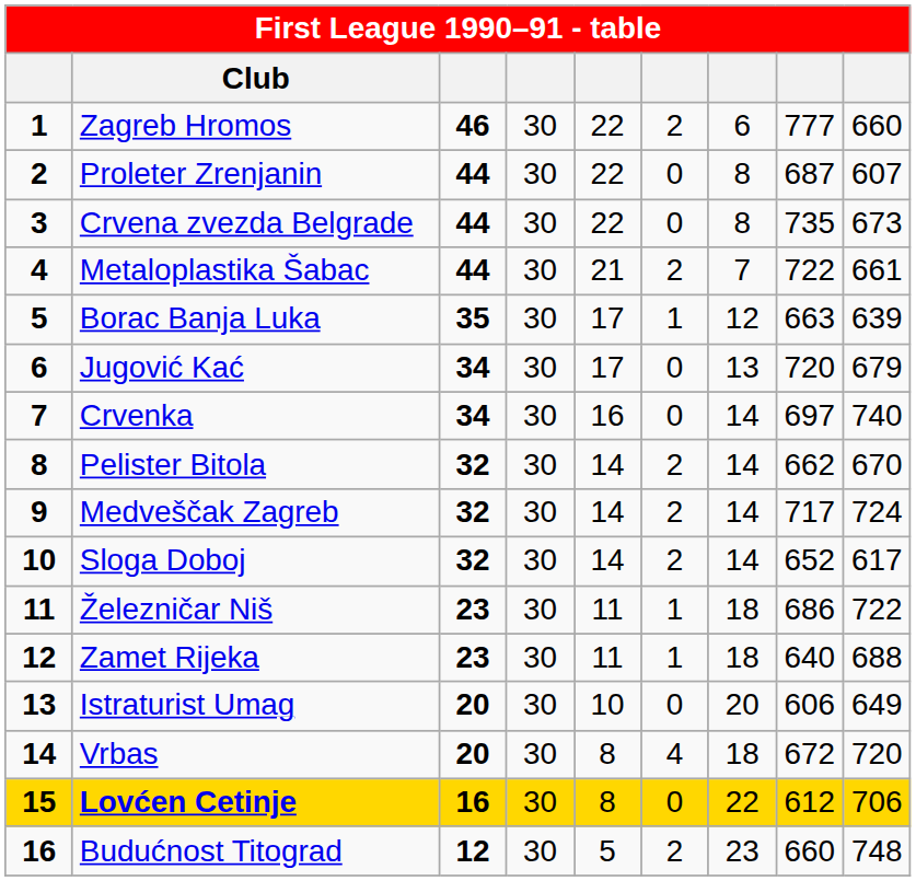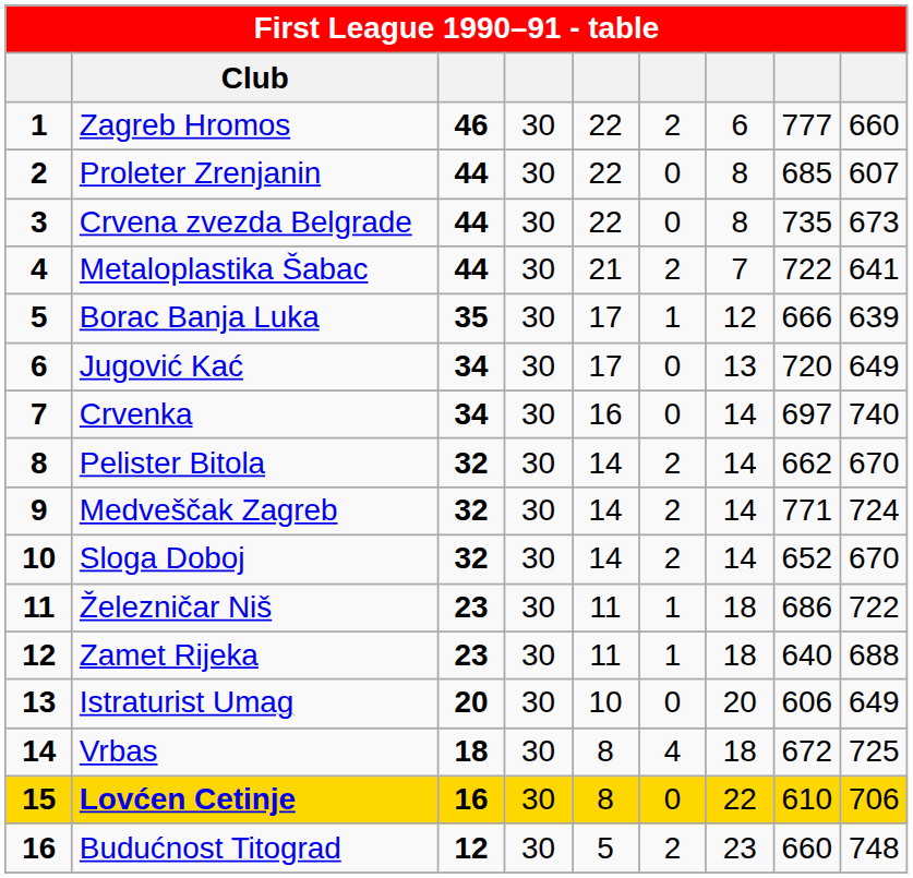 <table class="wikitable" style="text-align:center">
 <tr>
 <th colspan=10 style="background:red;color:white;">First League 1990–91 - table</th>
 </tr>
 <tr>
 <th width=28></th>
 <th width=185>Club</th>
 <th width=28></th>
 <th width=28></th>
 <th width=28></th>
 <th width=28></th>
 <th width=28></th>
 <th width=28></th>
 <th width=28></th>
 </tr>
 <tr>
 <td><strong>1</strong></td>
 <td align=left><a href='#'>Zagreb Hromos</a></td>
 <td><strong>46</strong></td>
 <td>30</td>
 <td>22</td>
 <td>2</td>
 <td>6</td>
 <td>777</td>
 <td>660</td>
 </tr>
 <tr>
 <td><strong>2</strong></td>
 <td align=left><a href='#'>Proleter Zrenjanin</a></td>
 <td><strong>44</strong></td>
 <td>30</td>
 <td>22</td>
 <td>0</td>
 <td>8</td>
-<td>687</td>
+<td>685</td>
 <td>607</td>
 </tr>
 <tr>
 <td><strong>3</strong></td>
 <td align=left><a href='#'>Crvena zvezda Belgrade</a></td>
 <td><strong>44</strong></td>
 <td>30</td>
 <td>22</td>
 <td>0</td>
 <td>8</td>
 <td>735</td>
 <td>673</td>
 </tr>
 <tr>
 <td><strong>4</strong></td>
 <td align=left><a href='#'>Metaloplastika Šabac</a></td>
 <td><strong>44</strong></td>
 <td>30</td>
 <td>21</td>
 <td>2</td>
 <td>7</td>
 <td>722</td>
-<td>661</td>
+<td>641</td>
 </tr>
 <tr>
 <td><strong>5</strong></td>
 <td align=left><a href='#'>Borac Banja Luka</a></td>
 <td><strong>35</strong></td>
 <td>30</td>
 <td>17</td>
 <td>1</td>
 <td>12</td>
-<td>663</td>
+<td>666</td>
 <td>639</td>
 </tr>
 <tr>
 <td><strong>6</strong></td>
 <td align=left><a href='#'>Jugović Kać</a></td>
 <td><strong>34</strong></td>
 <td>30</td>
 <td>17</td>
 <td>0</td>
 <td>13</td>
 <td>720</td>
-<td>679</td>
+<td>649</td>
 </tr>
 <tr>
 <td><strong>7</strong></td>
 <td align=left><a href='#'>Crvenka</a></td>
 <td><strong>34</strong></td>
 <td>30</td>
 <td>16</td>
 <td>0</td>
 <td>14</td>
 <td>697</td>
 <td>740</td>
 </tr>
 <tr>
 <td><strong>8</strong></td>
 <td align=left><a href='#'>Pelister Bitola</a></td>
 <td><strong>32</strong></td>
 <td>30</td>
 <td>14</td>
 <td>2</td>
 <td>14</td>
 <td>662</td>
 <td>670</td>
 </tr>
 <tr>
 <td><strong>9</strong></td>
 <td align=left><a href='#'>Medveščak Zagreb</a></td>
 <td><strong>32</strong></td>
 <td>30</td>
 <td>14</td>
 <td>2</td>
 <td>14</td>
-<td>717</td>
+<td>771</td>
 <td>724</td>
 </tr>
 <tr>
 <td><strong>10</strong></td>
 <td align=left><a href='#'>Sloga Doboj</a></td>
 <td><strong>32</strong></td>
 <td>30</td>
 <td>14</td>
 <td>2</td>
 <td>14</td>
 <td>652</td>
-<td>617</td>
+<td>670</td>
 </tr>
 <tr>
 <td><strong>11</strong></td>
 <td align=left><a href='#'>Železničar Niš</a></td>
 <td><strong>23</strong></td>
 <td>30</td>
 <td>11</td>
 <td>1</td>
 <td>18</td>
 <td>686</td>
 <td>722</td>
 </tr>
 <tr>
 <td><strong>12</strong></td>
 <td align=left><a href='#'>Zamet Rijeka</a></td>
 <td><strong>23</strong></td>
 <td>30</td>
 <td>11</td>
 <td>1</td>
 <td>18</td>
 <td>640</td>
 <td>688</td>
 </tr>
 <tr>
 <td><strong>13</strong></td>
 <td align=left><a href='#'>Istraturist Umag</a></td>
 <td><strong>20</strong></td>
 <td>30</td>
 <td>10</td>
 <td>0</td>
 <td>20</td>
 <td>606</td>
 <td>649</td>
 </tr>
 <tr>
 <td><strong>14</strong></td>
 <td align=left><a href='#'>Vrbas</a></td>
-<td><strong>20</strong></td>
+<td><strong>18</strong></td>
 <td>30</td>
 <td>8</td>
 <td>4</td>
 <td>18</td>
 <td>672</td>
-<td>720</td>
+<td>725</td>
 </tr>
 <tr style="background:gold;">
 <td><strong>15</strong></td>
 <td align=left><strong><a href='#'>Lovćen Cetinje</a></strong></td>
 <td><strong>16</strong></td>
 <td>30</td>
 <td>8</td>
 <td>0</td>
 <td>22</td>
-<td>612</td>
+<td>610</td>
 <td>706</td>
 </tr>
 <tr>
 <td><strong>16</strong></td>
 <td align=left><a href='#'>Budućnost Titograd</a></td>
 <td><strong>12</strong></td>
 <td>30</td>
 <td>5</td>
 <td>2</td>
 <td>23</td>
 <td>660</td>
 <td>748</td>
 </tr>
 </table>
